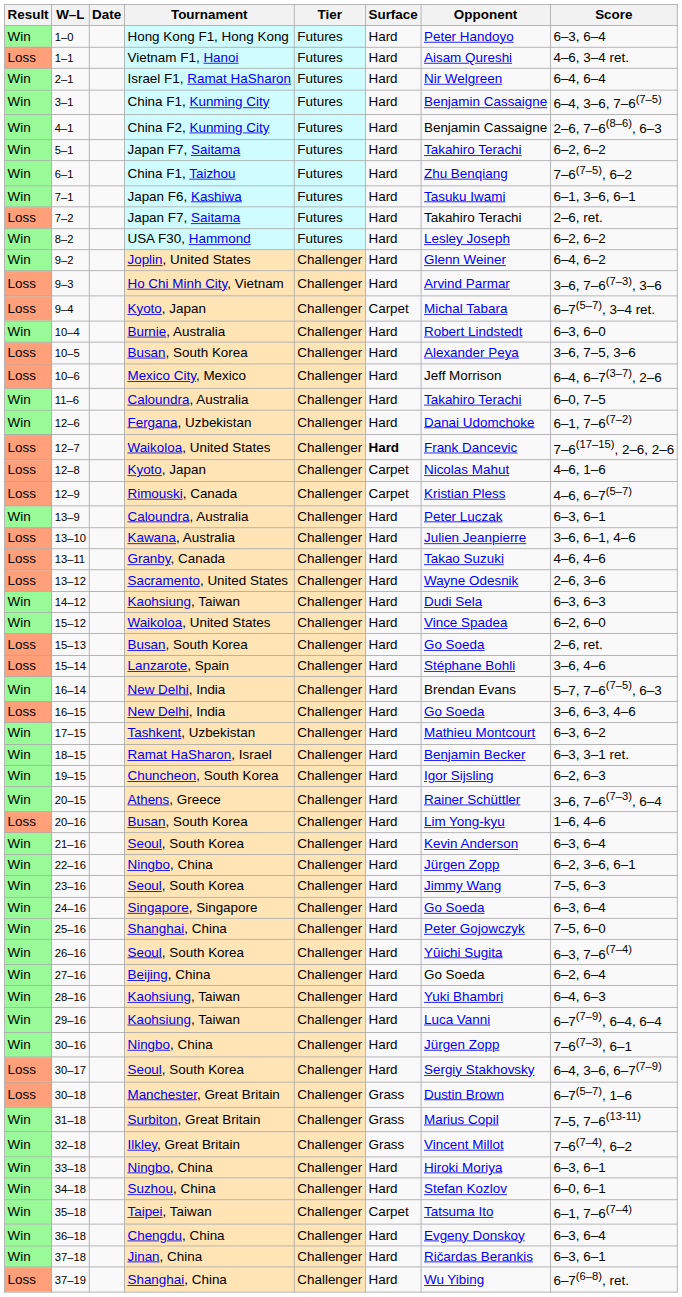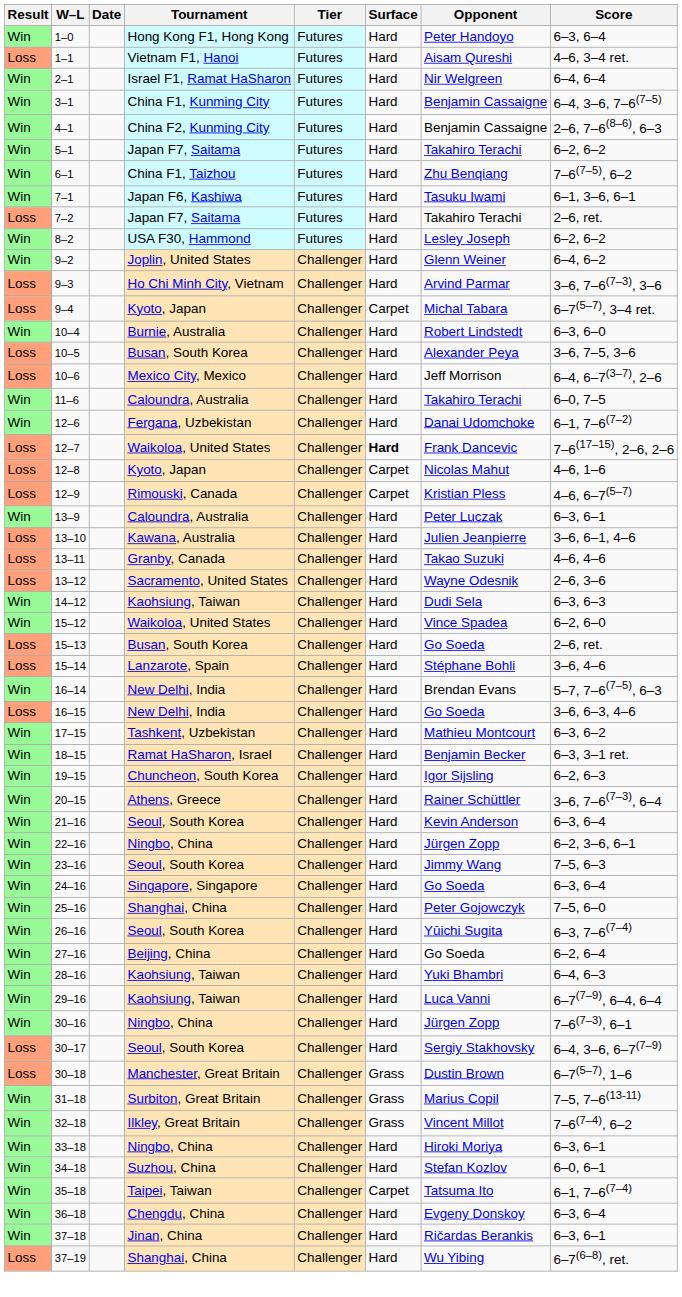 <table class="sortable wikitable">
 <tr>
 <th>Result</th>
 <th class="unsortable">W–L</th>
 <th>Date</th>
 <th>Tournament</th>
 <th>Tier</th>
 <th>Surface</th>
 <th>Opponent</th>
 <th class="unsortable">Score</th>
 </tr>
 <tr>
 <td bgcolor=98FB98>Win</td>
 <td><small>1–0</small></td>
 <td></td>
 <td style="background:#cffcff;">Hong Kong F1, Hong Kong</td>
 <td style="background:#cffcff;">Futures</td>
 <td>Hard</td>
 <td> <a href='#'>Peter Handoyo</a></td>
 <td>6–3, 6–4</td>
 </tr>
 <tr>
 <td bgcolor=FFA07A>Loss</td>
 <td><small>1–1</small></td>
 <td></td>
 <td style="background:#cffcff;">Vietnam F1, <a href='#'>Hanoi</a></td>
 <td style="background:#cffcff;">Futures</td>
 <td>Hard</td>
 <td> <a href='#'>Aisam Qureshi</a></td>
 <td>4–6, 3–4 ret.</td>
 </tr>
 <tr>
 <td bgcolor=98FB98>Win</td>
 <td><small>2–1</small></td>
 <td></td>
 <td style="background:#cffcff;">Israel F1, <a href='#'>Ramat HaSharon</a></td>
 <td style="background:#cffcff;">Futures</td>
 <td>Hard</td>
 <td> <a href='#'>Nir Welgreen</a></td>
 <td>6–4, 6–4</td>
 </tr>
 <tr>
 <td bgcolor=98FB98>Win</td>
 <td><small>3–1</small></td>
 <td></td>
 <td style="background:#cffcff;">China F1, <a href='#'>Kunming City</a></td>
 <td style="background:#cffcff;">Futures</td>
 <td>Hard</td>
 <td> <a href='#'>Benjamin Cassaigne</a></td>
 <td>6–4, 3–6, 7–6<sup>(7–5)</sup></td>
 </tr>
 <tr>
 <td bgcolor=98FB98>Win</td>
 <td><small>4–1</small></td>
 <td></td>
 <td style="background:#cffcff;">China F2, <a href='#'>Kunming City</a></td>
 <td style="background:#cffcff;">Futures</td>
 <td>Hard</td>
 <td> Benjamin Cassaigne</td>
 <td>2–6, 7–6<sup>(8–6)</sup>, 6–3</td>
 </tr>
 <tr>
 <td bgcolor=98FB98>Win</td>
 <td><small>5–1</small></td>
 <td></td>
 <td style="background:#cffcff;">Japan F7, <a href='#'>Saitama</a></td>
 <td style="background:#cffcff;">Futures</td>
 <td>Hard</td>
 <td> <a href='#'>Takahiro Terachi</a></td>
 <td>6–2, 6–2</td>
 </tr>
 <tr>
 <td bgcolor=98FB98>Win</td>
 <td><small>6–1</small></td>
 <td></td>
 <td style="background:#cffcff;">China F1, <a href='#'>Taizhou</a></td>
 <td style="background:#cffcff;">Futures</td>
 <td>Hard</td>
 <td> <a href='#'>Zhu Benqiang</a></td>
 <td>7–6<sup>(7–5)</sup>, 6–2</td>
 </tr>
 <tr>
 <td bgcolor=98FB98>Win</td>
 <td><small>7–1</small></td>
 <td></td>
 <td style="background:#cffcff;">Japan F6, <a href='#'>Kashiwa</a></td>
 <td style="background:#cffcff;">Futures</td>
 <td>Hard</td>
 <td> <a href='#'>Tasuku Iwami</a></td>
 <td>6–1, 3–6, 6–1</td>
 </tr>
 <tr>
 <td bgcolor=FFA07A>Loss</td>
 <td><small>7–2</small></td>
 <td></td>
 <td style="background:#cffcff;">Japan F7, <a href='#'>Saitama</a></td>
 <td style="background:#cffcff;">Futures</td>
 <td>Hard</td>
 <td> Takahiro Terachi</td>
 <td>2–6, ret.</td>
 </tr>
 <tr>
 <td bgcolor=98FB98>Win</td>
 <td><small>8–2</small></td>
 <td></td>
 <td style="background:#cffcff;">USA F30, <a href='#'>Hammond</a></td>
 <td style="background:#cffcff;">Futures</td>
 <td>Hard</td>
 <td> <a href='#'>Lesley Joseph</a></td>
 <td>6–2, 6–2</td>
 </tr>
 <tr>
 <td bgcolor=98FB98>Win</td>
 <td><small>9–2</small></td>
 <td></td>
 <td style="background:moccasin;"><a href='#'>Joplin</a>, United States</td>
 <td style="background:moccasin;">Challenger</td>
 <td>Hard</td>
 <td> <a href='#'>Glenn Weiner</a></td>
 <td>6–4, 6–2</td>
 </tr>
 <tr>
 <td bgcolor=FFA07A>Loss</td>
 <td><small>9–3</small></td>
 <td></td>
 <td style="background:moccasin;"><a href='#'>Ho Chi Minh City</a>, Vietnam</td>
 <td style="background:moccasin;">Challenger</td>
 <td>Hard</td>
 <td> <a href='#'>Arvind Parmar</a></td>
 <td>3–6, 7–6<sup>(7–3)</sup>, 3–6</td>
 </tr>
 <tr>
 <td bgcolor=FFA07A>Loss</td>
 <td><small>9–4</small></td>
 <td></td>
 <td style="background:moccasin;"><a href='#'>Kyoto</a>, Japan</td>
 <td style="background:moccasin;">Challenger</td>
 <td>Carpet</td>
 <td> <a href='#'>Michal Tabara</a></td>
 <td>6–7<sup>(5–7)</sup>, 3–4 ret.</td>
 </tr>
 <tr>
 <td bgcolor=98FB98>Win</td>
 <td><small>10–4</small></td>
 <td></td>
 <td style="background:moccasin;"><a href='#'>Burnie</a>, Australia</td>
 <td style="background:moccasin;">Challenger</td>
 <td>Hard</td>
 <td> <a href='#'>Robert Lindstedt</a></td>
 <td>6–3, 6–0</td>
 </tr>
 <tr>
 <td bgcolor=FFA07A>Loss</td>
 <td><small>10–5</small></td>
 <td></td>
 <td style="background:moccasin;"><a href='#'>Busan</a>, South Korea</td>
 <td style="background:moccasin;">Challenger</td>
 <td>Hard</td>
 <td> <a href='#'>Alexander Peya</a></td>
 <td>3–6, 7–5, 3–6</td>
 </tr>
 <tr>
 <td bgcolor=FFA07A>Loss</td>
 <td><small>10–6</small></td>
 <td></td>
 <td style="background:moccasin;"><a href='#'>Mexico City</a>, Mexico</td>
 <td style="background:moccasin;">Challenger</td>
 <td>Hard</td>
 <td> Jeff Morrison</td>
 <td>6–4, 6–7<sup>(3–7)</sup>, 2–6</td>
 </tr>
 <tr>
 <td bgcolor=98FB98>Win</td>
 <td><small>11–6</small></td>
 <td></td>
 <td style="background:moccasin;"><a href='#'>Caloundra</a>, Australia</td>
 <td style="background:moccasin;">Challenger</td>
 <td>Hard</td>
 <td> <a href='#'>Takahiro Terachi</a></td>
 <td>6–0, 7–5</td>
 </tr>
 <tr>
 <td bgcolor=98FB98>Win</td>
 <td><small>12–6</small></td>
 <td></td>
 <td style="background:moccasin;"><a href='#'>Fergana</a>, Uzbekistan</td>
 <td style="background:moccasin;">Challenger</td>
 <td>Hard</td>
 <td> <a href='#'>Danai Udomchoke</a></td>
 <td>6–1, 7–6<sup>(7–2)</sup></td>
 </tr>
 <tr>
 <td bgcolor=FFA07A>Loss</td>
 <td><small>12–7</small></td>
 <td></td>
 <td style="background:moccasin;"><a href='#'>Waikoloa</a>, United States</td>
 <td style="background:moccasin;">Challenger</td>
 <td><strong>Hard</strong></td>
 <td> <a href='#'>Frank Dancevic</a></td>
 <td>7–6<sup>(17–15)</sup>, 2–6, 2–6</td>
 </tr>
 <tr>
 <td bgcolor=FFA07A>Loss</td>
 <td><small>12–8</small></td>
 <td></td>
 <td style="background:moccasin;"><a href='#'>Kyoto</a>, Japan</td>
 <td style="background:moccasin;">Challenger</td>
 <td>Carpet</td>
 <td> <a href='#'>Nicolas Mahut</a></td>
 <td>4–6, 1–6</td>
 </tr>
 <tr>
 <td bgcolor=FFA07A>Loss</td>
 <td><small>12–9</small></td>
 <td></td>
 <td style="background:moccasin;"><a href='#'>Rimouski</a>, Canada</td>
 <td style="background:moccasin;">Challenger</td>
 <td>Carpet</td>
 <td> <a href='#'>Kristian Pless</a></td>
 <td>4–6, 6–7<sup>(5–7)</sup></td>
 </tr>
 <tr>
 <td bgcolor=98FB98>Win</td>
 <td><small>13–9</small></td>
 <td></td>
 <td style="background:moccasin;"><a href='#'>Caloundra</a>, Australia</td>
 <td style="background:moccasin;">Challenger</td>
 <td>Hard</td>
 <td> <a href='#'>Peter Luczak</a></td>
 <td>6–3, 6–1</td>
 </tr>
 <tr>
 <td bgcolor=FFA07A>Loss</td>
 <td><small>13–10</small></td>
 <td></td>
 <td style="background:moccasin;"><a href='#'>Kawana</a>, Australia</td>
 <td style="background:moccasin;">Challenger</td>
 <td>Hard</td>
 <td> <a href='#'>Julien Jeanpierre</a></td>
 <td>3–6, 6–1, 4–6</td>
 </tr>
 <tr>
 <td bgcolor=FFA07A>Loss</td>
 <td><small>13–11</small></td>
 <td></td>
 <td style="background:moccasin;"><a href='#'>Granby</a>, Canada</td>
 <td style="background:moccasin;">Challenger</td>
 <td>Hard</td>
 <td> <a href='#'>Takao Suzuki</a></td>
 <td>4–6, 4–6</td>
 </tr>
 <tr>
 <td bgcolor=FFA07A>Loss</td>
 <td><small>13–12</small></td>
 <td></td>
 <td style="background:moccasin;"><a href='#'>Sacramento</a>, United States</td>
 <td style="background:moccasin;">Challenger</td>
 <td>Hard</td>
 <td> <a href='#'>Wayne Odesnik</a></td>
 <td>2–6, 3–6</td>
 </tr>
 <tr>
 <td bgcolor=98FB98>Win</td>
 <td><small>14–12</small></td>
 <td></td>
 <td style="background:moccasin;"><a href='#'>Kaohsiung</a>, Taiwan</td>
 <td style="background:moccasin;">Challenger</td>
 <td>Hard</td>
 <td> <a href='#'>Dudi Sela</a></td>
 <td>6–3, 6–3</td>
 </tr>
 <tr>
 <td bgcolor=98FB98>Win</td>
 <td><small>15–12</small></td>
 <td></td>
 <td style="background:moccasin;"><a href='#'>Waikoloa</a>, United States</td>
 <td style="background:moccasin;">Challenger</td>
 <td>Hard</td>
 <td> <a href='#'>Vince Spadea</a></td>
 <td>6–2, 6–0</td>
 </tr>
 <tr>
 <td bgcolor=FFA07A>Loss</td>
 <td><small>15–13</small></td>
 <td></td>
 <td style="background:moccasin;"><a href='#'>Busan</a>, South Korea</td>
 <td style="background:moccasin;">Challenger</td>
 <td>Hard</td>
 <td> <a href='#'>Go Soeda</a></td>
 <td>2–6, ret.</td>
 </tr>
 <tr>
 <td bgcolor=FFA07A>Loss</td>
 <td><small>15–14</small></td>
 <td></td>
 <td style="background:moccasin;"><a href='#'>Lanzarote</a>, Spain</td>
 <td style="background:moccasin;">Challenger</td>
 <td>Hard</td>
 <td> <a href='#'>Stéphane Bohli</a></td>
 <td>3–6, 4–6</td>
 </tr>
 <tr>
 <td bgcolor=98FB98>Win</td>
 <td><small>16–14</small></td>
 <td></td>
 <td style="background:moccasin;"><a href='#'>New Delhi</a>, India</td>
 <td style="background:moccasin;">Challenger</td>
 <td>Hard</td>
 <td> Brendan Evans</td>
 <td>5–7, 7–6<sup>(7–5)</sup>, 6–3</td>
 </tr>
 <tr>
 <td bgcolor=FFA07A>Loss</td>
 <td><small>16–15</small></td>
 <td></td>
 <td style="background:moccasin;"><a href='#'>New Delhi</a>, India</td>
 <td style="background:moccasin;">Challenger</td>
 <td>Hard</td>
 <td> <a href='#'>Go Soeda</a></td>
 <td>3–6, 6–3, 4–6</td>
 </tr>
 <tr>
 <td bgcolor=98FB98>Win</td>
 <td><small>17–15</small></td>
 <td></td>
 <td style="background:moccasin;"><a href='#'>Tashkent</a>, Uzbekistan</td>
 <td style="background:moccasin;">Challenger</td>
 <td>Hard</td>
 <td> <a href='#'>Mathieu Montcourt</a></td>
 <td>6–3, 6–2</td>
 </tr>
 <tr>
 <td bgcolor=98FB98>Win</td>
 <td><small>18–15</small></td>
 <td></td>
 <td style="background:moccasin;"><a href='#'>Ramat HaSharon</a>, Israel</td>
 <td style="background:moccasin;">Challenger</td>
 <td>Hard</td>
 <td> <a href='#'>Benjamin Becker</a></td>
 <td>6–3, 3–1 ret.</td>
 </tr>
 <tr>
 <td bgcolor=98FB98>Win</td>
 <td><small>19–15</small></td>
 <td></td>
 <td style="background:moccasin;"><a href='#'>Chuncheon</a>, South Korea</td>
 <td style="background:moccasin;">Challenger</td>
 <td>Hard</td>
 <td> <a href='#'>Igor Sijsling</a></td>
 <td>6–2, 6–3</td>
 </tr>
 <tr>
 <td bgcolor=98FB98>Win</td>
 <td><small>20–15</small></td>
 <td></td>
 <td style="background:moccasin;"><a href='#'>Athens</a>, Greece</td>
 <td style="background:moccasin;">Challenger</td>
 <td>Hard</td>
 <td> <a href='#'>Rainer Schüttler</a></td>
 <td>3–6, 7–6<sup>(7–3)</sup>, 6–4</td>
 </tr>
 <tr>
-<td bgcolor=FFA07A>Loss</td>
-<td><small>20–16</small></td>
-<td></td>
-<td style="background:moccasin;"><a href='#'>Busan</a>, South Korea</td>
-<td style="background:moccasin;">Challenger</td>
-<td>Hard</td>
-<td> <a href='#'>Lim Yong-kyu</a></td>
-<td>1–6, 4–6</td>
-</tr>
-<tr>
 <td bgcolor=98FB98>Win</td>
 <td><small>21–16</small></td>
 <td></td>
 <td style="background:moccasin;"><a href='#'>Seoul</a>, South Korea</td>
 <td style="background:moccasin;">Challenger</td>
 <td>Hard</td>
 <td> <a href='#'>Kevin Anderson</a></td>
 <td>6–3, 6–4</td>
 </tr>
 <tr>
 <td bgcolor=98FB98>Win</td>
 <td><small>22–16</small></td>
 <td></td>
 <td style="background:moccasin;"><a href='#'>Ningbo</a>, China</td>
 <td style="background:moccasin;">Challenger</td>
 <td>Hard</td>
 <td> <a href='#'>Jürgen Zopp</a></td>
 <td>6–2, 3–6, 6–1</td>
 </tr>
 <tr>
 <td bgcolor=98FB98>Win</td>
 <td><small>23–16</small></td>
 <td></td>
 <td style="background:moccasin;"><a href='#'>Seoul</a>, South Korea</td>
 <td style="background:moccasin;">Challenger</td>
 <td>Hard</td>
 <td> <a href='#'>Jimmy Wang</a></td>
 <td>7–5, 6–3</td>
 </tr>
 <tr>
 <td bgcolor=98FB98>Win</td>
 <td><small>24–16</small></td>
 <td></td>
 <td style="background:moccasin;"><a href='#'>Singapore</a>, Singapore</td>
 <td style="background:moccasin;">Challenger</td>
 <td>Hard</td>
 <td> <a href='#'>Go Soeda</a></td>
 <td>6–3, 6–4</td>
 </tr>
 <tr>
 <td bgcolor=98FB98>Win</td>
 <td><small>25–16</small></td>
 <td></td>
 <td style="background:moccasin;"><a href='#'>Shanghai</a>, China</td>
 <td style="background:moccasin;">Challenger</td>
 <td>Hard</td>
 <td> <a href='#'>Peter Gojowczyk</a></td>
 <td>7–5, 6–0</td>
 </tr>
 <tr>
 <td bgcolor=98FB98>Win</td>
 <td><small>26–16</small></td>
 <td></td>
 <td style="background:moccasin;"><a href='#'>Seoul</a>, South Korea</td>
 <td style="background:moccasin;">Challenger</td>
 <td>Hard</td>
 <td> <a href='#'>Yūichi Sugita</a></td>
 <td>6–3, 7–6<sup>(7–4)</sup></td>
 </tr>
 <tr>
 <td bgcolor=98FB98>Win</td>
 <td><small>27–16</small></td>
 <td></td>
 <td style="background:moccasin;"><a href='#'>Beijing</a>, China</td>
 <td style="background:moccasin;">Challenger</td>
 <td>Hard</td>
 <td> Go Soeda</td>
 <td>6–2, 6–4</td>
 </tr>
 <tr>
 <td bgcolor=98FB98>Win</td>
 <td><small>28–16</small></td>
 <td></td>
 <td style="background:moccasin;"><a href='#'>Kaohsiung</a>, Taiwan</td>
 <td style="background:moccasin;">Challenger</td>
 <td>Hard</td>
 <td> <a href='#'>Yuki Bhambri</a></td>
 <td>6–4, 6–3</td>
 </tr>
 <tr>
 <td bgcolor=98FB98>Win</td>
 <td><small>29–16</small></td>
 <td></td>
 <td style="background:moccasin;"><a href='#'>Kaohsiung</a>, Taiwan</td>
 <td style="background:moccasin;">Challenger</td>
 <td>Hard</td>
 <td> <a href='#'>Luca Vanni</a></td>
 <td>6–7<sup>(7–9)</sup>, 6–4, 6–4</td>
 </tr>
 <tr>
 <td bgcolor=98FB98>Win</td>
 <td><small>30–16</small></td>
 <td></td>
 <td style="background:moccasin;"><a href='#'>Ningbo</a>, China</td>
 <td style="background:moccasin;">Challenger</td>
 <td>Hard</td>
 <td> <a href='#'>Jürgen Zopp</a></td>
 <td>7–6<sup>(7–3)</sup>, 6–1</td>
 </tr>
 <tr>
 <td bgcolor=FFA07A>Loss</td>
 <td><small>30–17</small></td>
 <td></td>
 <td style="background:moccasin;"><a href='#'>Seoul</a>, South Korea</td>
 <td style="background:moccasin;">Challenger</td>
 <td>Hard</td>
 <td> <a href='#'>Sergiy Stakhovsky</a></td>
 <td>6–4, 3–6, 6–7<sup>(7–9)</sup></td>
 </tr>
 <tr>
 <td bgcolor=FFA07A>Loss</td>
 <td><small>30–18</small></td>
 <td></td>
 <td style="background:moccasin;"><a href='#'>Manchester</a>, Great Britain</td>
 <td style="background:moccasin;">Challenger</td>
 <td>Grass</td>
 <td> <a href='#'>Dustin Brown</a></td>
 <td>6–7<sup>(5–7)</sup>, 1–6</td>
 </tr>
 <tr>
 <td bgcolor=98FB98>Win</td>
 <td><small>31–18</small></td>
 <td></td>
 <td style="background:moccasin;"><a href='#'>Surbiton</a>, Great Britain</td>
 <td style="background:moccasin;">Challenger</td>
 <td>Grass</td>
 <td> <a href='#'>Marius Copil</a></td>
 <td>7–5, 7–6<sup>(13-11)</sup></td>
 </tr>
 <tr>
 <td bgcolor=98FB98>Win</td>
 <td><small>32–18</small></td>
 <td></td>
 <td style="background:moccasin;"><a href='#'>Ilkley</a>, Great Britain</td>
 <td style="background:moccasin;">Challenger</td>
 <td>Grass</td>
 <td> <a href='#'>Vincent Millot</a></td>
 <td>7–6<sup>(7–4)</sup>, 6–2</td>
 </tr>
 <tr>
 <td bgcolor=98FB98>Win</td>
 <td><small>33–18</small></td>
 <td></td>
 <td style="background:moccasin;"><a href='#'>Ningbo</a>, China</td>
 <td style="background:moccasin;">Challenger</td>
 <td>Hard</td>
 <td> <a href='#'>Hiroki Moriya</a></td>
 <td>6–3, 6–1</td>
 </tr>
 <tr>
 <td bgcolor=98FB98>Win</td>
 <td><small>34–18</small></td>
 <td></td>
 <td style="background:moccasin;"><a href='#'>Suzhou</a>, China</td>
 <td style="background:moccasin;">Challenger</td>
 <td>Hard</td>
 <td> <a href='#'>Stefan Kozlov</a></td>
 <td>6–0, 6–1</td>
 </tr>
 <tr>
 <td bgcolor=98FB98>Win</td>
 <td><small>35–18</small></td>
 <td></td>
 <td style="background:moccasin;"><a href='#'>Taipei</a>, Taiwan</td>
 <td style="background:moccasin;">Challenger</td>
 <td>Carpet</td>
 <td> <a href='#'>Tatsuma Ito</a></td>
 <td>6–1, 7–6<sup>(7–4)</sup></td>
 </tr>
 <tr>
 <td bgcolor=98FB98>Win</td>
 <td><small>36–18</small></td>
 <td></td>
 <td style="background:moccasin;"><a href='#'>Chengdu</a>, China</td>
 <td style="background:moccasin;">Challenger</td>
 <td>Hard</td>
 <td> <a href='#'>Evgeny Donskoy</a></td>
 <td>6–3, 6–4</td>
 </tr>
 <tr>
 <td bgcolor=98FB98>Win</td>
 <td><small>37–18</small></td>
 <td></td>
 <td style="background:moccasin;"><a href='#'>Jinan</a>, China</td>
 <td style="background:moccasin;">Challenger</td>
 <td>Hard</td>
 <td> <a href='#'>Ričardas Berankis</a></td>
 <td>6–3, 6–1</td>
 </tr>
 <tr>
 <td bgcolor=FFA07A>Loss</td>
 <td><small>37–19</small></td>
 <td></td>
 <td style="background:moccasin;"><a href='#'>Shanghai</a>, China</td>
 <td style="background:moccasin;">Challenger</td>
 <td>Hard</td>
 <td> <a href='#'>Wu Yibing</a></td>
 <td>6–7<sup>(6–8)</sup>, ret.</td>
 </tr>
 </table>
